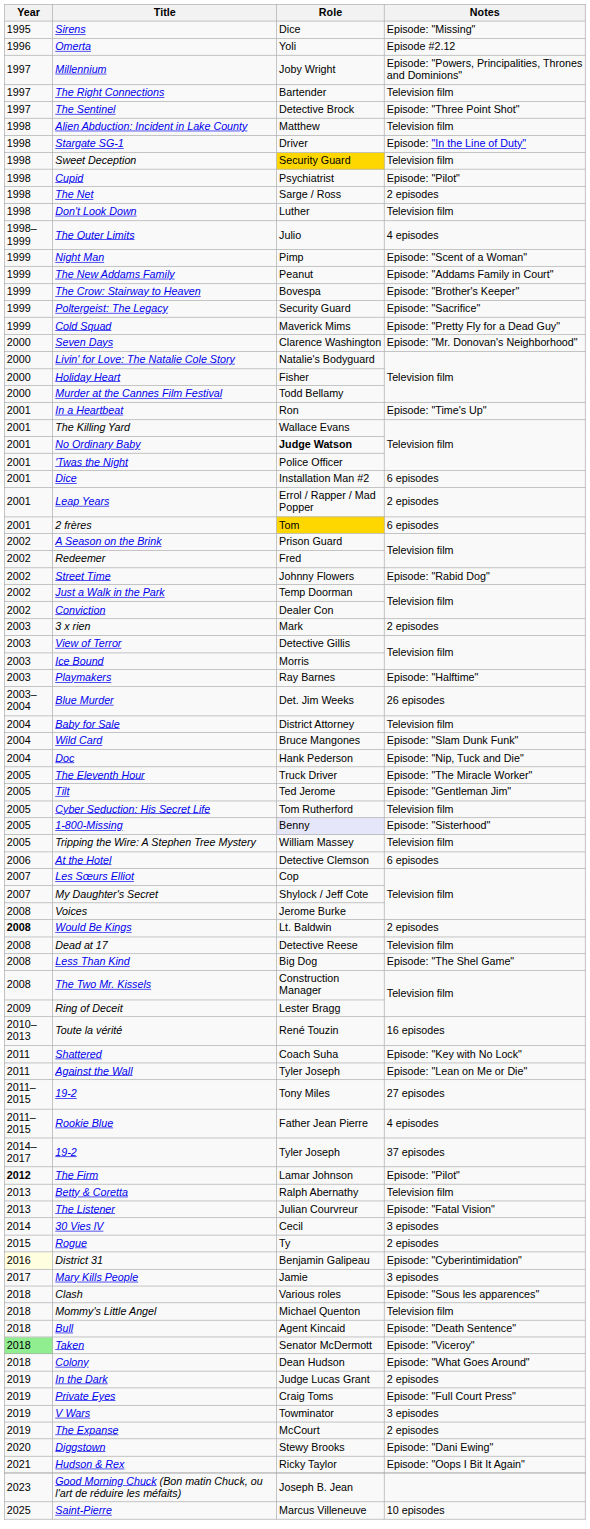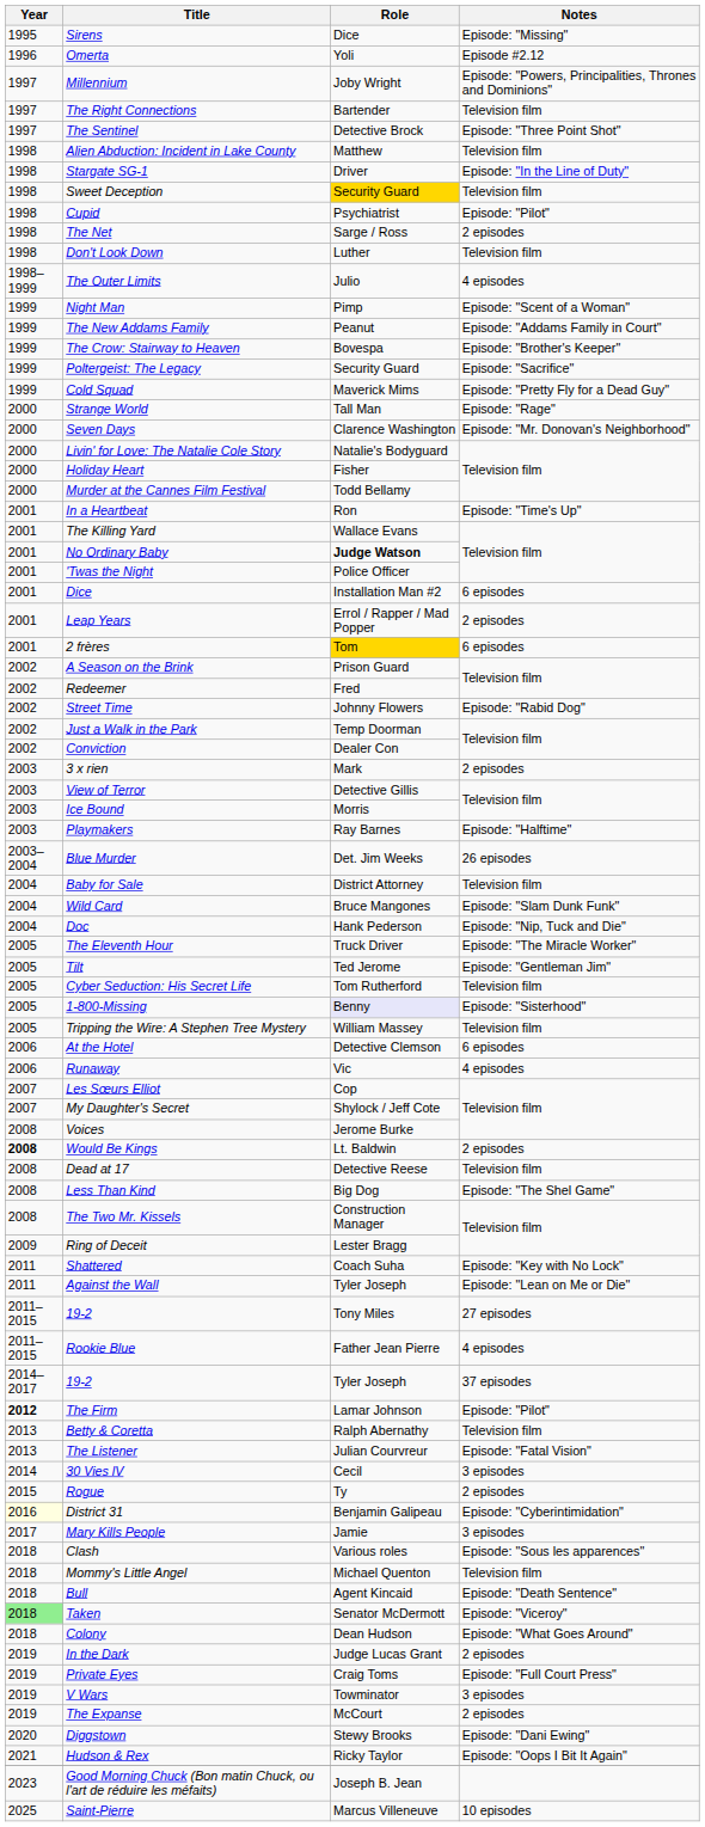 <table class="wikitable sortable">
 <tr>
 <th>Year</th>
 <th>Title</th>
 <th>Role</th>
 <th class="unsortable">Notes</th>
 </tr>
 <tr>
 <td>1995</td>
 <td><a href='#'><em>Sirens</em></a></td>
 <td>Dice</td>
 <td>Episode: "Missing"</td>
 </tr>
 <tr>
 <td>1996</td>
 <td><a href='#'><em>Omerta</em></a></td>
 <td>Yoli</td>
 <td>Episode #2.12</td>
 </tr>
 <tr>
 <td>1997</td>
 <td><a href='#'><em>Millennium</em></a></td>
 <td>Joby Wright</td>
 <td>Episode: "Powers, Principalities, Thrones and Dominions"</td>
 </tr>
 <tr>
 <td>1997</td>
 <td data-sort-value="Right Connections, The"><em><a href='#'>The Right Connections</a></em></td>
 <td>Bartender</td>
 <td>Television film</td>
 </tr>
 <tr>
 <td>1997</td>
 <td data-sort-value="Sentinel, The"><a href='#'><em>The Sentinel</em></a></td>
 <td>Detective Brock</td>
 <td>Episode: "Three Point Shot"</td>
 </tr>
 <tr>
 <td>1998</td>
 <td><em><a href='#'>Alien Abduction: Incident in Lake County</a></em></td>
 <td>Matthew</td>
 <td>Television film</td>
 </tr>
 <tr>
 <td>1998</td>
 <td><em><a href='#'>Stargate SG-1</a></em></td>
 <td>Driver</td>
 <td>Episode: <a href='#'>"In the Line of Duty"</a></td>
 </tr>
 <tr>
 <td>1998</td>
 <td><em>Sweet Deception</em></td>
 <td style="background: gold;">Security Guard</td>
 <td>Television film</td>
 </tr>
 <tr>
 <td>1998</td>
 <td><a href='#'><em>Cupid</em></a></td>
 <td>Psychiatrist</td>
 <td>Episode: "Pilot"</td>
 </tr>
 <tr>
 <td>1998</td>
 <td data-sort-value="Net, The"><a href='#'><em>The Net</em></a></td>
 <td>Sarge / Ross</td>
 <td>2 episodes</td>
 </tr>
 <tr>
 <td>1998</td>
 <td><a href='#'><em>Don't Look Down</em></a></td>
 <td>Luther</td>
 <td>Television film</td>
 </tr>
 <tr>
 <td>1998–1999</td>
 <td data-sort-value="Outer Limits, The"><a href='#'><em>The Outer Limits</em></a></td>
 <td>Julio</td>
 <td>4 episodes</td>
 </tr>
 <tr>
 <td>1999</td>
 <td><a href='#'><em>Night Man</em></a></td>
 <td>Pimp</td>
 <td>Episode: "Scent of a Woman"</td>
 </tr>
 <tr>
 <td>1999</td>
 <td data-sort-value="New Addams Family, The"><em><a href='#'>The New Addams Family</a></em></td>
 <td>Peanut</td>
 <td>Episode: "Addams Family in Court"</td>
 </tr>
 <tr>
 <td>1999</td>
 <td data-sort-value="Crow: Stairway to Heaven, The"><em><a href='#'>The Crow: Stairway to Heaven</a></em></td>
 <td>Bovespa</td>
 <td>Episode: "Brother's Keeper"</td>
 </tr>
 <tr>
 <td>1999</td>
 <td><em><a href='#'>Poltergeist: The Legacy</a></em></td>
 <td>Security Guard</td>
 <td>Episode: "Sacrifice"</td>
 </tr>
 <tr>
 <td>1999</td>
 <td><em><a href='#'>Cold Squad</a></em></td>
 <td>Maverick Mims</td>
 <td>Episode: "Pretty Fly for a Dead Guy"</td>
+</tr>
+<tr>
+<td>2000</td>
+<td><a href='#'><em>Strange World</em></a></td>
+<td>Tall Man</td>
+<td>Episode: "Rage"</td>
 </tr>
 <tr>
 <td>2000</td>
 <td><a href='#'><em>Seven Days</em></a></td>
 <td>Clarence Washington</td>
 <td>Episode: "Mr. Donovan's Neighborhood"</td>
 </tr>
 <tr>
 <td>2000</td>
 <td><em><a href='#'>Livin' for Love: The Natalie Cole Story</a></em></td>
 <td>Natalie's Bodyguard</td>
 <td rowspan="3">Television film</td>
 </tr>
 <tr>
 <td>2000</td>
 <td><em><a href='#'>Holiday Heart</a></em></td>
 <td>Fisher</td>
 </tr>
 <tr>
 <td>2000</td>
 <td><em><a href='#'>Murder at the Cannes Film Festival</a></em></td>
 <td>Todd Bellamy</td>
 </tr>
 <tr>
 <td>2001</td>
 <td><a href='#'><em>In a Heartbeat</em></a></td>
 <td>Ron</td>
 <td>Episode: "Time's Up"</td>
 </tr>
 <tr>
 <td>2001</td>
 <td data-sort-value="Killing Yard, The"><em>The Killing Yard</em></td>
 <td>Wallace Evans</td>
 <td rowspan="3">Television film</td>
 </tr>
 <tr>
 <td>2001</td>
 <td><em><a href='#'>No Ordinary Baby</a></em></td>
 <td><strong>Judge Watson</strong></td>
 </tr>
 <tr>
 <td>2001</td>
 <td data-sort-value="Twas the Night, The"><em><a href='#'>'Twas the Night</a></em></td>
 <td>Police Officer</td>
 </tr>
 <tr>
 <td>2001</td>
 <td><a href='#'><em>Dice</em></a></td>
 <td>Installation Man #2</td>
 <td>6 episodes</td>
 </tr>
 <tr>
 <td>2001</td>
 <td><em><a href='#'>Leap Years</a></em></td>
 <td>Errol / Rapper / Mad Popper</td>
 <td>2 episodes</td>
 </tr>
 <tr>
 <td>2001</td>
 <td><em>2 frères</em></td>
 <td style="background: gold;">Tom</td>
 <td>6 episodes</td>
 </tr>
 <tr>
 <td>2002</td>
 <td data-sort-value="Season on the Brink, A"><a href='#'><em>A Season on the Brink</em></a></td>
 <td>Prison Guard</td>
 <td rowspan="2">Television film</td>
 </tr>
 <tr>
 <td>2002</td>
 <td><em>Redeemer</em></td>
 <td>Fred</td>
 </tr>
 <tr>
 <td>2002</td>
 <td><em><a href='#'>Street Time</a></em></td>
 <td>Johnny Flowers</td>
 <td>Episode: "Rabid Dog"</td>
 </tr>
 <tr>
 <td>2002</td>
 <td><em><a href='#'>Just a Walk in the Park</a></em></td>
 <td>Temp Doorman</td>
 <td rowspan="2">Television film</td>
 </tr>
 <tr>
 <td>2002</td>
 <td><a href='#'><em>Conviction</em></a></td>
 <td>Dealer Con</td>
 </tr>
 <tr>
 <td>2003</td>
 <td><em>3 x rien</em></td>
 <td>Mark</td>
 <td>2 episodes</td>
 </tr>
 <tr>
 <td>2003</td>
 <td><em><a href='#'>View of Terror</a></em></td>
 <td>Detective Gillis</td>
 <td rowspan="2">Television film</td>
 </tr>
 <tr>
 <td>2003</td>
 <td><a href='#'><em>Ice Bound</em></a></td>
 <td>Morris</td>
 </tr>
 <tr>
 <td>2003</td>
 <td><em><a href='#'>Playmakers</a></em></td>
 <td>Ray Barnes</td>
 <td>Episode: "Halftime"</td>
 </tr>
 <tr>
 <td>2003–2004</td>
 <td><a href='#'><em>Blue Murder</em></a></td>
 <td>Det. Jim Weeks</td>
 <td>26 episodes</td>
 </tr>
 <tr>
 <td>2004</td>
 <td><em><a href='#'>Baby for Sale</a></em></td>
 <td>District Attorney</td>
 <td>Television film</td>
 </tr>
 <tr>
 <td>2004</td>
 <td><a href='#'><em>Wild Card</em></a></td>
 <td>Bruce Mangones</td>
 <td>Episode: "Slam Dunk Funk"</td>
 </tr>
 <tr>
 <td>2004</td>
 <td><a href='#'><em>Doc</em></a></td>
 <td>Hank Pederson</td>
 <td>Episode: "Nip, Tuck and Die"</td>
 </tr>
 <tr>
 <td>2005</td>
 <td data-sort-value="Eleventh Hour, The"><a href='#'><em>The Eleventh Hour</em></a></td>
 <td>Truck Driver</td>
 <td>Episode: "The Miracle Worker"</td>
 </tr>
 <tr>
 <td>2005</td>
 <td><a href='#'><em>Tilt</em></a></td>
 <td>Ted Jerome</td>
 <td>Episode: "Gentleman Jim"</td>
 </tr>
 <tr>
 <td>2005</td>
 <td><em><a href='#'>Cyber Seduction: His Secret Life</a></em></td>
 <td>Tom Rutherford</td>
 <td>Television film</td>
 </tr>
 <tr>
 <td>2005</td>
 <td><em><a href='#'>1-800-Missing</a></em></td>
 <td style="background: lavender;">Benny</td>
 <td>Episode: "Sisterhood"</td>
 </tr>
 <tr>
 <td>2005</td>
 <td><em>Tripping the Wire: A Stephen Tree Mystery</em></td>
 <td>William Massey</td>
 <td>Television film</td>
 </tr>
 <tr>
 <td>2006</td>
 <td><em><a href='#'>At the Hotel</a></em></td>
 <td>Detective Clemson</td>
 <td>6 episodes</td>
 </tr>
 <tr>
+<td>2006</td>
+<td><a href='#'><em>Runaway</em></a></td>
+<td>Vic</td>
+<td>4 episodes</td>
+</tr>
+<tr>
 <td>2007</td>
 <td><em><a href='#'>Les Sœurs Elliot</a></em></td>
 <td>Cop</td>
 <td rowspan="3">Television film</td>
 </tr>
 <tr>
 <td>2007</td>
 <td><em>My Daughter's Secret</em></td>
 <td>Shylock / Jeff Cote</td>
 </tr>
 <tr>
 <td>2008</td>
 <td><em>Voices</em></td>
 <td>Jerome Burke</td>
 </tr>
 <tr>
 <td><strong>2008</strong></td>
 <td><em><a href='#'>Would Be Kings</a></em></td>
 <td>Lt. Baldwin</td>
 <td>2 episodes</td>
 </tr>
 <tr>
 <td>2008</td>
 <td><em>Dead at 17</em></td>
 <td>Detective Reese</td>
 <td>Television film</td>
 </tr>
 <tr>
 <td>2008</td>
 <td><em><a href='#'>Less Than Kind</a></em></td>
 <td>Big Dog</td>
 <td>Episode: "The Shel Game"</td>
 </tr>
 <tr>
 <td>2008</td>
 <td data-sort-value="Two Mr. Kissels, The"><em><a href='#'>The Two Mr. Kissels</a></em></td>
 <td>Construction Manager</td>
 <td rowspan="2">Television film</td>
 </tr>
 <tr>
 <td>2009</td>
 <td><em>Ring of Deceit</em></td>
 <td>Lester Bragg</td>
-</tr>
-<tr>
-<td>2010–2013</td>
-<td><em>Toute la vérité</em></td>
-<td>René Touzin</td>
-<td>16 episodes</td>
 </tr>
 <tr>
 <td>2011</td>
 <td><a href='#'><em>Shattered</em></a></td>
 <td>Coach Suha</td>
 <td>Episode: "Key with No Lock"</td>
 </tr>
 <tr>
 <td>2011</td>
 <td><a href='#'><em>Against the Wall</em></a></td>
 <td>Tyler Joseph</td>
 <td>Episode: "Lean on Me or Die"</td>
 </tr>
 <tr>
 <td>2011–2015</td>
 <td><em><a href='#'>19-2</a></em></td>
 <td>Tony Miles</td>
 <td>27 episodes</td>
 </tr>
 <tr>
 <td>2011–2015</td>
 <td><em><a href='#'>Rookie Blue</a></em></td>
 <td>Father Jean Pierre</td>
 <td>4 episodes</td>
 </tr>
 <tr>
 <td>2014–2017</td>
 <td><a href='#'><em>19-2</em></a></td>
 <td>Tyler Joseph</td>
 <td>37 episodes</td>
 </tr>
 <tr>
 <td><strong>2012</strong></td>
 <td data-sort-value="Firm, The"><a href='#'><em>The Firm</em></a></td>
 <td>Lamar Johnson</td>
 <td>Episode: "Pilot"</td>
 </tr>
 <tr>
 <td>2013</td>
 <td><em><a href='#'>Betty & Coretta</a></em></td>
 <td>Ralph Abernathy</td>
 <td>Television film</td>
 </tr>
 <tr>
 <td>2013</td>
 <td data-sort-value="Listener, The"><a href='#'><em>The Listener</em></a></td>
 <td>Julian Courvreur</td>
 <td>Episode: "Fatal Vision"</td>
 </tr>
 <tr>
 <td>2014</td>
 <td><em><a href='#'>30 Vies lV</a></em></td>
 <td>Cecil</td>
 <td>3 episodes</td>
 </tr>
 <tr>
 <td>2015</td>
 <td><a href='#'><em>Rogue</em></a></td>
 <td>Ty</td>
 <td>2 episodes</td>
 </tr>
 <tr>
 <td style="background: lightyellow;">2016</td>
 <td><em>District 31</em></td>
 <td>Benjamin Galipeau</td>
 <td>Episode: "Cyberintimidation"</td>
 </tr>
 <tr>
 <td>2017</td>
 <td><em><a href='#'>Mary Kills People</a></em></td>
 <td>Jamie</td>
 <td>3 episodes</td>
 </tr>
 <tr>
 <td>2018</td>
 <td><em>Clash</em></td>
 <td>Various roles</td>
 <td>Episode: "Sous les apparences"</td>
 </tr>
 <tr>
 <td>2018</td>
 <td><em>Mommy's Little Angel</em></td>
 <td>Michael Quenton</td>
 <td>Television film</td>
 </tr>
 <tr>
 <td>2018</td>
 <td><a href='#'><em>Bull</em></a></td>
 <td>Agent Kincaid</td>
 <td>Episode: "Death Sentence"</td>
 </tr>
 <tr>
 <td style="background: lightgreen;">2018</td>
 <td><a href='#'><em>Taken</em></a></td>
 <td>Senator McDermott</td>
 <td>Episode: "Viceroy"</td>
 </tr>
 <tr>
 <td>2018</td>
 <td><a href='#'><em>Colony</em></a></td>
 <td>Dean Hudson</td>
 <td>Episode: "What Goes Around"</td>
 </tr>
 <tr>
 <td>2019</td>
 <td><a href='#'><em>In the Dark</em></a></td>
 <td>Judge Lucas Grant</td>
 <td>2 episodes</td>
 </tr>
 <tr>
 <td>2019</td>
 <td><a href='#'><em>Private Eyes</em></a></td>
 <td>Craig Toms</td>
 <td>Episode: "Full Court Press"</td>
 </tr>
 <tr>
 <td>2019</td>
 <td><em><a href='#'>V Wars</a></em></td>
 <td>Towminator</td>
 <td>3 episodes</td>
 </tr>
 <tr>
 <td>2019</td>
 <td data-sort-value="Expanse, The"><a href='#'><em>The Expanse</em></a></td>
 <td>McCourt</td>
 <td>2 episodes</td>
 </tr>
 <tr>
 <td>2020</td>
 <td><a href='#'><em>Diggstown</em></a></td>
 <td>Stewy Brooks</td>
 <td>Episode: "Dani Ewing"</td>
 </tr>
 <tr>
 <td>2021</td>
 <td><em><a href='#'>Hudson & Rex</a></em></td>
 <td>Ricky Taylor</td>
 <td>Episode: "Oops I Bit It Again"</td>
 </tr>
 <tr>
 </tr>
 <tr>
 <td>2023</td>
 <td><em><a href='#'>Good Morning Chuck</a> (Bon matin Chuck, ou l'art de réduire les méfaits)</em></td>
 <td>Joseph B. Jean</td>
 <td></td>
 </tr>
 <tr>
 <td>2025</td>
 <td><em><a href='#'>Saint-Pierre</a></em></td>
 <td>Marcus Villeneuve</td>
 <td>10 episodes</td>
 </tr>
 </table>
